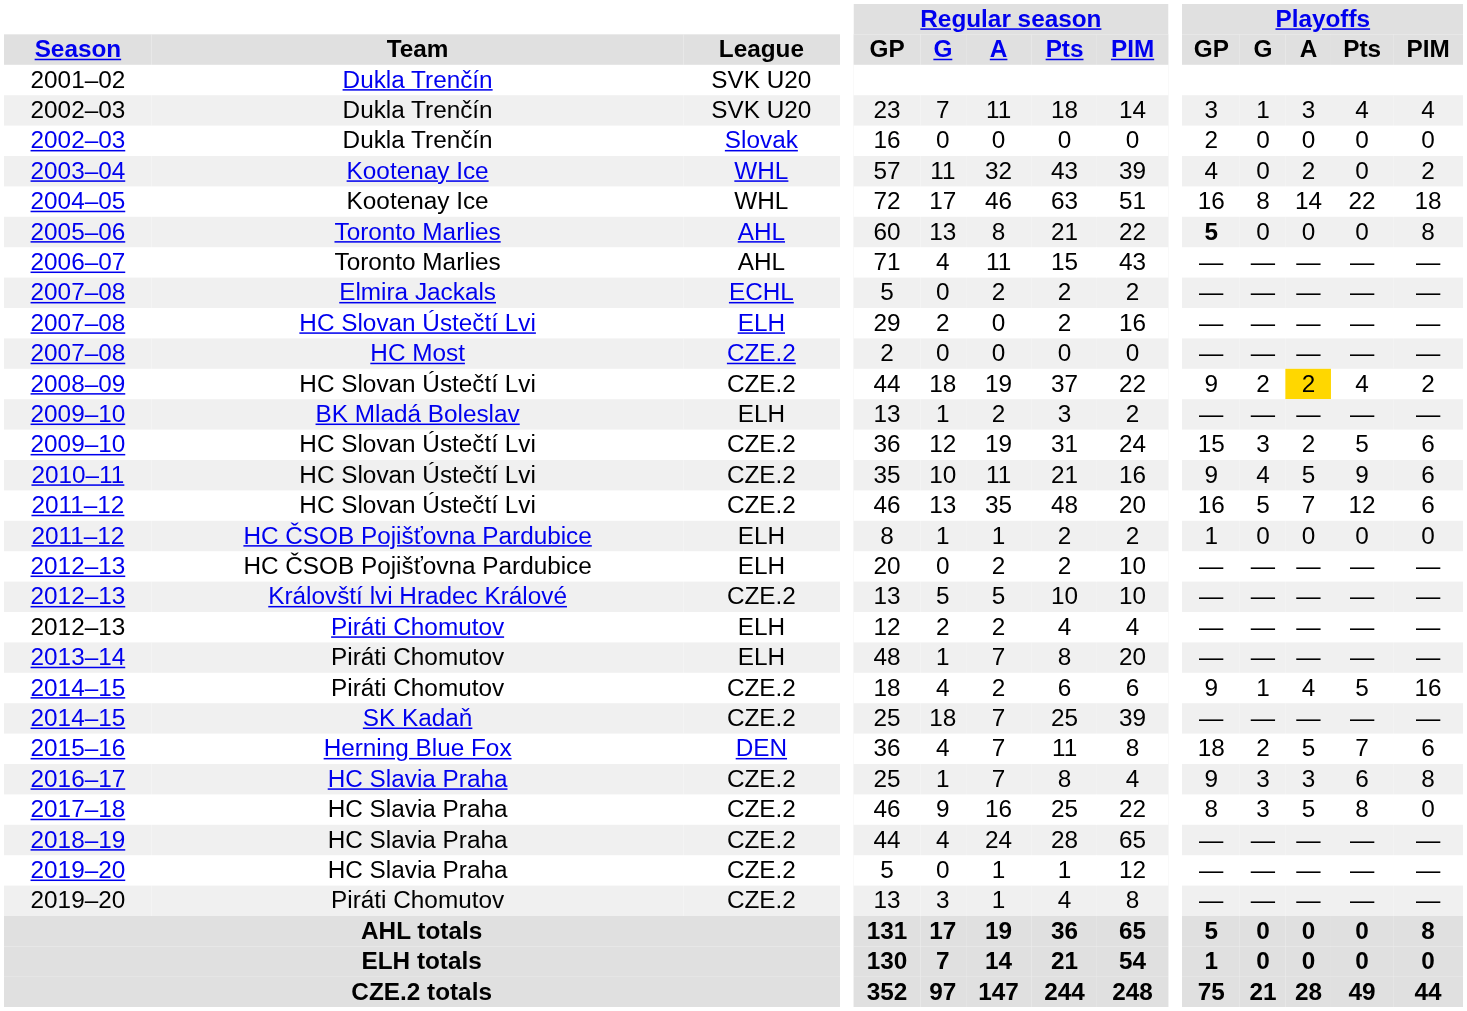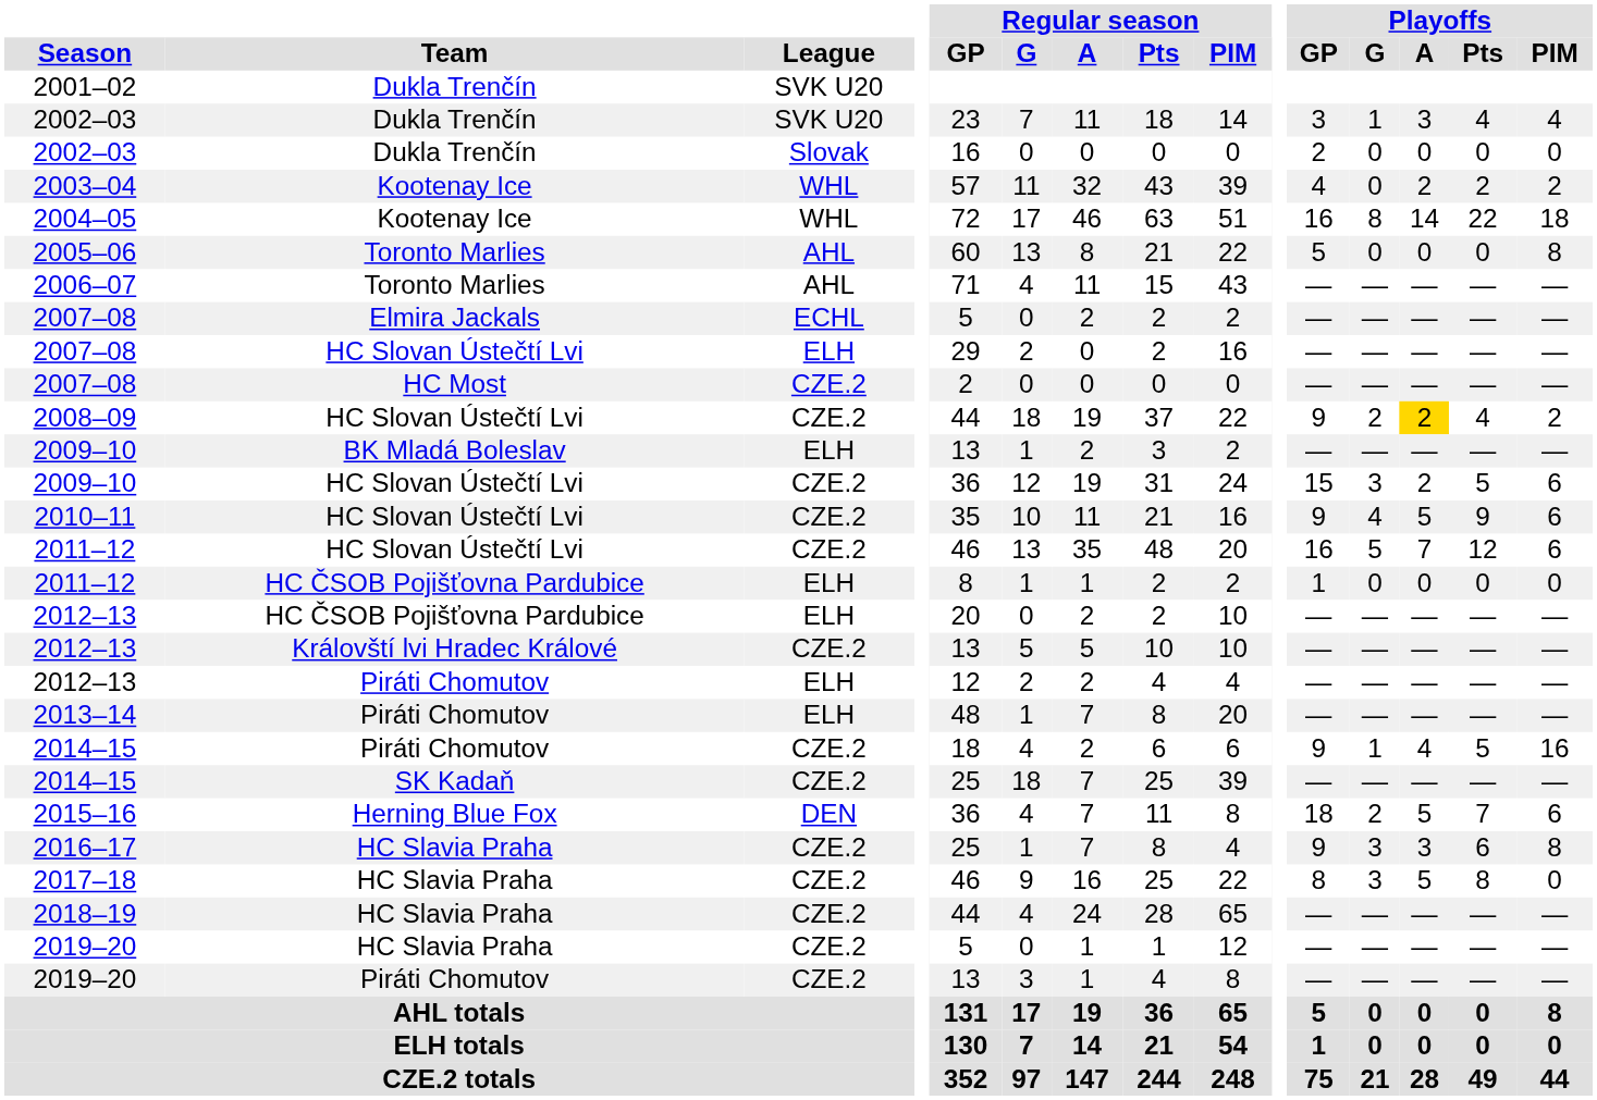 <table border="0" cellpadding="1" cellspacing="0" style="text-align:center; width:60em">
 <tr bgcolor="#e0e0e0">
 <th colspan="3" bgcolor="#ffffff"> </th>
 <th rowspan="99" bgcolor="#ffffff"> </th>
 <th colspan="5"><a href='#'>Regular season</a></th>
 <th rowspan="99" bgcolor="#ffffff"> </th>
 <th colspan="5"><a href='#'>Playoffs</a></th>
 </tr>
 <tr bgcolor="#e0e0e0">
 <th><a href='#'>Season</a></th>
 <th>Team</th>
 <th>League</th>
 <th>GP</th>
 <th><a href='#'>G</a></th>
 <th><a href='#'>A</a></th>
 <th><a href='#'>Pts</a></th>
 <th><a href='#'>PIM</a></th>
 <th>GP</th>
 <th>G</th>
 <th>A</th>
 <th>Pts</th>
 <th>PIM</th>
 </tr>
 <tr>
 <td>2001–02</td>
 <td><a href='#'>Dukla Trenčín</a></td>
 <td>SVK U20</td>
 <td></td>
 <td></td>
 <td></td>
 <td></td>
 <td></td>
 <td></td>
 <td></td>
 <td></td>
 <td></td>
 <td></td>
 </tr>
 <tr bgcolor="#f0f0f0">
 <td>2002–03</td>
 <td>Dukla Trenčín</td>
 <td>SVK U20</td>
 <td>23</td>
 <td>7</td>
 <td>11</td>
 <td>18</td>
 <td>14</td>
 <td>3</td>
 <td>1</td>
 <td>3</td>
 <td>4</td>
 <td>4</td>
 </tr>
 <tr>
 <td><a href='#'>2002–03</a></td>
 <td>Dukla Trenčín</td>
 <td><a href='#'>Slovak</a></td>
 <td>16</td>
 <td>0</td>
 <td>0</td>
 <td>0</td>
 <td>0</td>
 <td>2</td>
 <td>0</td>
 <td>0</td>
 <td>0</td>
 <td>0</td>
 </tr>
 <tr bgcolor="#f0f0f0">
 <td><a href='#'>2003–04</a></td>
 <td><a href='#'>Kootenay Ice</a></td>
 <td><a href='#'>WHL</a></td>
 <td>57</td>
 <td>11</td>
 <td>32</td>
 <td>43</td>
 <td>39</td>
 <td>4</td>
 <td>0</td>
 <td>2</td>
-<td>0</td>
+<td>2</td>
 <td>2</td>
 </tr>
 <tr>
 <td><a href='#'>2004–05</a></td>
 <td>Kootenay Ice</td>
 <td>WHL</td>
 <td>72</td>
 <td>17</td>
 <td>46</td>
 <td>63</td>
 <td>51</td>
 <td>16</td>
 <td>8</td>
 <td>14</td>
 <td>22</td>
 <td>18</td>
 </tr>
 <tr bgcolor="#f0f0f0">
 <td><a href='#'>2005–06</a></td>
 <td><a href='#'>Toronto Marlies</a></td>
 <td><a href='#'>AHL</a></td>
 <td>60</td>
 <td>13</td>
 <td>8</td>
 <td>21</td>
 <td>22</td>
-<td><strong>5</strong></td>
+<td>5</td>
 <td>0</td>
 <td>0</td>
 <td>0</td>
 <td>8</td>
 </tr>
 <tr>
 <td><a href='#'>2006–07</a></td>
 <td>Toronto Marlies</td>
 <td>AHL</td>
 <td>71</td>
 <td>4</td>
 <td>11</td>
 <td>15</td>
 <td>43</td>
 <td>—</td>
 <td>—</td>
 <td>—</td>
 <td>—</td>
 <td>—</td>
 </tr>
 <tr bgcolor="#f0f0f0">
 <td><a href='#'>2007–08</a></td>
 <td><a href='#'>Elmira Jackals</a></td>
 <td><a href='#'>ECHL</a></td>
 <td>5</td>
 <td>0</td>
 <td>2</td>
 <td>2</td>
 <td>2</td>
 <td>—</td>
 <td>—</td>
 <td>—</td>
 <td>—</td>
 <td>—</td>
 </tr>
 <tr>
 <td><a href='#'>2007–08</a></td>
 <td><a href='#'>HC Slovan Ústečtí Lvi</a></td>
 <td><a href='#'>ELH</a></td>
 <td>29</td>
 <td>2</td>
 <td>0</td>
 <td>2</td>
 <td>16</td>
 <td>—</td>
 <td>—</td>
 <td>—</td>
 <td>—</td>
 <td>—</td>
 </tr>
 <tr bgcolor="#f0f0f0">
 <td><a href='#'>2007–08</a></td>
 <td><a href='#'>HC Most</a></td>
 <td><a href='#'>CZE.2</a></td>
 <td>2</td>
 <td>0</td>
 <td>0</td>
 <td>0</td>
 <td>0</td>
 <td>—</td>
 <td>—</td>
 <td>—</td>
 <td>—</td>
 <td>—</td>
 </tr>
 <tr>
 <td><a href='#'>2008–09</a></td>
 <td>HC Slovan Ústečtí Lvi</td>
 <td>CZE.2</td>
 <td>44</td>
 <td>18</td>
 <td>19</td>
 <td>37</td>
 <td>22</td>
 <td>9</td>
 <td>2</td>
 <td style="background: gold;">2</td>
 <td>4</td>
 <td>2</td>
 </tr>
 <tr bgcolor="#f0f0f0">
 <td><a href='#'>2009–10</a></td>
 <td><a href='#'>BK Mladá Boleslav</a></td>
 <td>ELH</td>
 <td>13</td>
 <td>1</td>
 <td>2</td>
 <td>3</td>
 <td>2</td>
 <td>—</td>
 <td>—</td>
 <td>—</td>
 <td>—</td>
 <td>—</td>
 </tr>
 <tr>
 <td><a href='#'>2009–10</a></td>
 <td>HC Slovan Ústečtí Lvi</td>
 <td>CZE.2</td>
 <td>36</td>
 <td>12</td>
 <td>19</td>
 <td>31</td>
 <td>24</td>
 <td>15</td>
 <td>3</td>
 <td>2</td>
 <td>5</td>
 <td>6</td>
 </tr>
 <tr bgcolor="#f0f0f0">
 <td><a href='#'>2010–11</a></td>
 <td>HC Slovan Ústečtí Lvi</td>
 <td>CZE.2</td>
 <td>35</td>
 <td>10</td>
 <td>11</td>
 <td>21</td>
 <td>16</td>
 <td>9</td>
 <td>4</td>
 <td>5</td>
 <td>9</td>
 <td>6</td>
 </tr>
 <tr>
 <td><a href='#'>2011–12</a></td>
 <td>HC Slovan Ústečtí Lvi</td>
 <td>CZE.2</td>
 <td>46</td>
 <td>13</td>
 <td>35</td>
 <td>48</td>
 <td>20</td>
 <td>16</td>
 <td>5</td>
 <td>7</td>
 <td>12</td>
 <td>6</td>
 </tr>
 <tr bgcolor="#f0f0f0">
 <td><a href='#'>2011–12</a></td>
 <td><a href='#'>HC ČSOB Pojišťovna Pardubice</a></td>
 <td>ELH</td>
 <td>8</td>
 <td>1</td>
 <td>1</td>
 <td>2</td>
 <td>2</td>
 <td>1</td>
 <td>0</td>
 <td>0</td>
 <td>0</td>
 <td>0</td>
 </tr>
 <tr>
 <td><a href='#'>2012–13</a></td>
 <td>HC ČSOB Pojišťovna Pardubice</td>
 <td>ELH</td>
 <td>20</td>
 <td>0</td>
 <td>2</td>
 <td>2</td>
 <td>10</td>
 <td>—</td>
 <td>—</td>
 <td>—</td>
 <td>—</td>
 <td>—</td>
 </tr>
 <tr bgcolor="#f0f0f0">
 <td><a href='#'>2012–13</a></td>
 <td><a href='#'>Královští lvi Hradec Králové</a></td>
 <td>CZE.2</td>
 <td>13</td>
 <td>5</td>
 <td>5</td>
 <td>10</td>
 <td>10</td>
 <td>—</td>
 <td>—</td>
 <td>—</td>
 <td>—</td>
 <td>—</td>
 </tr>
 <tr>
 <td>2012–13</td>
 <td><a href='#'>Piráti Chomutov</a></td>
 <td>ELH</td>
 <td>12</td>
 <td>2</td>
 <td>2</td>
 <td>4</td>
 <td>4</td>
 <td>—</td>
 <td>—</td>
 <td>—</td>
 <td>—</td>
 <td>—</td>
 </tr>
 <tr bgcolor="#f0f0f0">
 <td><a href='#'>2013–14</a></td>
 <td>Piráti Chomutov</td>
 <td>ELH</td>
 <td>48</td>
 <td>1</td>
 <td>7</td>
 <td>8</td>
 <td>20</td>
 <td>—</td>
 <td>—</td>
 <td>—</td>
 <td>—</td>
 <td>—</td>
 </tr>
 <tr>
 <td><a href='#'>2014–15</a></td>
 <td>Piráti Chomutov</td>
 <td>CZE.2</td>
 <td>18</td>
 <td>4</td>
 <td>2</td>
 <td>6</td>
 <td>6</td>
 <td>9</td>
 <td>1</td>
 <td>4</td>
 <td>5</td>
 <td>16</td>
 </tr>
 <tr bgcolor="#f0f0f0">
 <td><a href='#'>2014–15</a></td>
 <td><a href='#'>SK Kadaň</a></td>
 <td>CZE.2</td>
 <td>25</td>
 <td>18</td>
 <td>7</td>
 <td>25</td>
 <td>39</td>
 <td>—</td>
 <td>—</td>
 <td>—</td>
 <td>—</td>
 <td>—</td>
 </tr>
 <tr>
 <td><a href='#'>2015–16</a></td>
 <td><a href='#'>Herning Blue Fox</a></td>
 <td><a href='#'>DEN</a></td>
 <td>36</td>
 <td>4</td>
 <td>7</td>
 <td>11</td>
 <td>8</td>
 <td>18</td>
 <td>2</td>
 <td>5</td>
 <td>7</td>
 <td>6</td>
 </tr>
 <tr bgcolor="#f0f0f0">
 <td><a href='#'>2016–17</a></td>
 <td><a href='#'>HC Slavia Praha</a></td>
 <td>CZE.2</td>
 <td>25</td>
 <td>1</td>
 <td>7</td>
 <td>8</td>
 <td>4</td>
 <td>9</td>
 <td>3</td>
 <td>3</td>
 <td>6</td>
 <td>8</td>
 </tr>
 <tr>
 <td><a href='#'>2017–18</a></td>
 <td>HC Slavia Praha</td>
 <td>CZE.2</td>
 <td>46</td>
 <td>9</td>
 <td>16</td>
 <td>25</td>
 <td>22</td>
 <td>8</td>
 <td>3</td>
 <td>5</td>
 <td>8</td>
 <td>0</td>
 </tr>
 <tr bgcolor="#f0f0f0">
 <td><a href='#'>2018–19</a></td>
 <td>HC Slavia Praha</td>
 <td>CZE.2</td>
 <td>44</td>
 <td>4</td>
 <td>24</td>
 <td>28</td>
 <td>65</td>
 <td>—</td>
 <td>—</td>
 <td>—</td>
 <td>—</td>
 <td>—</td>
 </tr>
 <tr>
 <td><a href='#'>2019–20</a></td>
 <td>HC Slavia Praha</td>
 <td>CZE.2</td>
 <td>5</td>
 <td>0</td>
 <td>1</td>
 <td>1</td>
 <td>12</td>
 <td>—</td>
 <td>—</td>
 <td>—</td>
 <td>—</td>
 <td>—</td>
 </tr>
 <tr bgcolor="#f0f0f0">
 <td>2019–20</td>
 <td>Piráti Chomutov</td>
 <td>CZE.2</td>
 <td>13</td>
 <td>3</td>
 <td>1</td>
 <td>4</td>
 <td>8</td>
 <td>—</td>
 <td>—</td>
 <td>—</td>
 <td>—</td>
 <td>—</td>
 </tr>
 <tr bgcolor="#e0e0e0">
 <th colspan="3">AHL totals</th>
 <th>131</th>
 <th>17</th>
 <th>19</th>
 <th>36</th>
 <th>65</th>
 <th>5</th>
 <th>0</th>
 <th>0</th>
 <th>0</th>
 <th>8</th>
 </tr>
 <tr bgcolor="#e0e0e0">
 <th colspan="3">ELH totals</th>
 <th>130</th>
 <th>7</th>
 <th>14</th>
 <th>21</th>
 <th>54</th>
 <th>1</th>
 <th>0</th>
 <th>0</th>
 <th>0</th>
 <th>0</th>
 </tr>
 <tr bgcolor="#e0e0e0">
 <th colspan="3">CZE.2 totals</th>
 <th>352</th>
 <th>97</th>
 <th>147</th>
 <th>244</th>
 <th>248</th>
 <th>75</th>
 <th>21</th>
 <th>28</th>
 <th>49</th>
 <th>44</th>
 </tr>
 </table>
